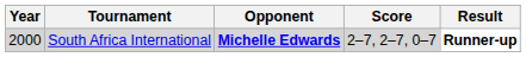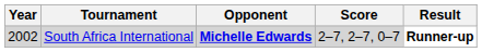 <table class="sortable wikitable" style="font-size: 90%;">
 <tr>
 <th>Year</th>
 <th>Tournament</th>
 <th>Opponent</th>
 <th>Score</th>
 <th>Result</th>
 </tr>
 <tr style="background:#D5D5D5">
-<td align="center">2000</td>
+<td align="center">2002</td>
 <td align="left"><a href='#'>South Africa International</a></td>
 <td align="left"><strong> <a href='#'>Michelle Edwards</a></strong></td>
 <td align="left">2–7, 2–7, 0–7</td>
 <td style="text-align:left; background:white"> <strong>Runner-up</strong></td>
 </tr>
 </table>
